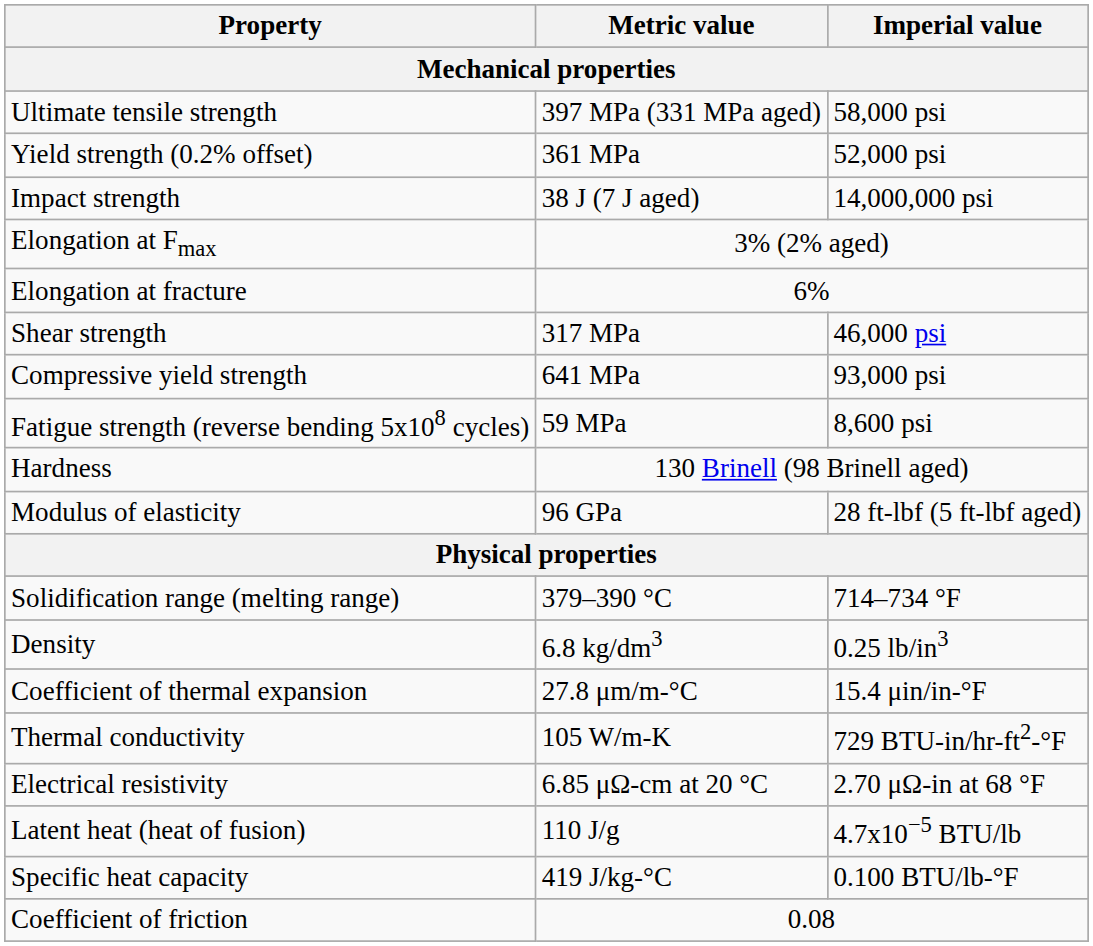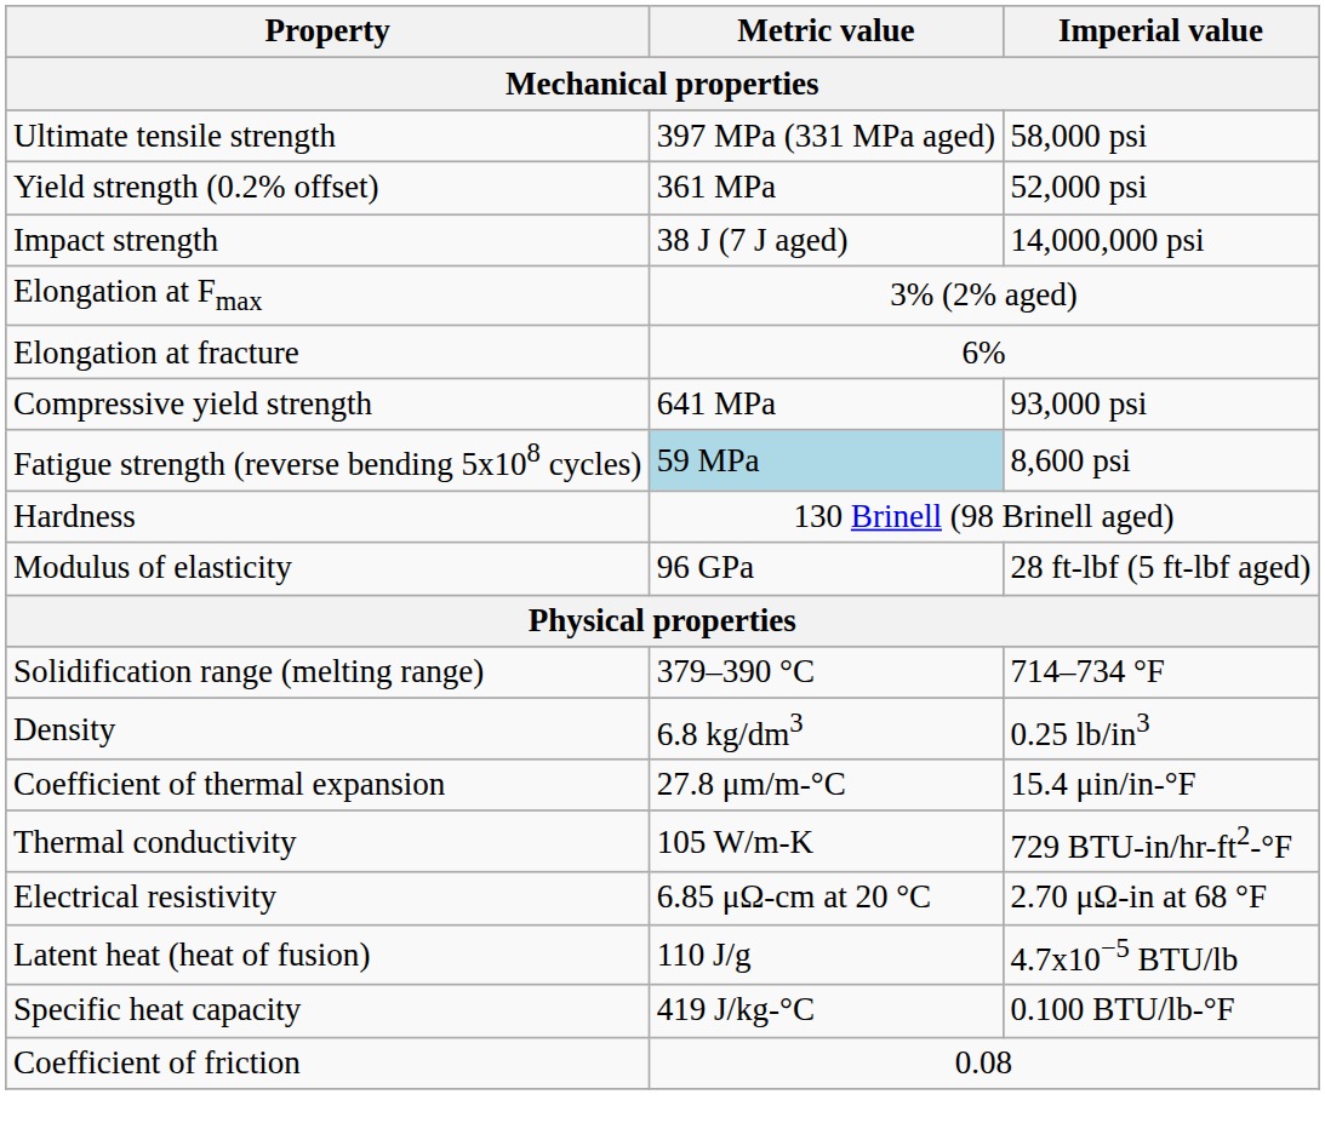 <table class="wikitable">
 <tr>
 <th>Property</th>
 <th>Metric value</th>
 <th>Imperial value</th>
 </tr>
 <tr>
 <th colspan=3>Mechanical properties</th>
 </tr>
 <tr>
 <td>Ultimate tensile strength</td>
 <td>397 MPa (331 MPa aged)</td>
 <td>58,000 psi</td>
 </tr>
 <tr>
 <td>Yield strength (0.2% offset)</td>
 <td>361 MPa</td>
 <td>52,000 psi</td>
 </tr>
 <tr>
 <td>Impact strength</td>
 <td>38 J (7 J aged)</td>
 <td>14,000,000 psi</td>
 </tr>
 <tr>
 <td>Elongation at F<sub>max</sub></td>
 <td colspan=2 align="center">3% (2% aged)</td>
 </tr>
 <tr>
 <td>Elongation at fracture</td>
 <td colspan=2 align="center">6%</td>
 </tr>
 <tr>
-<td>Shear strength</td>
-<td>317 MPa</td>
-<td>46,000 <a href='#'>psi</a></td>
-</tr>
-<tr>
 <td>Compressive yield strength</td>
 <td>641 MPa</td>
 <td>93,000 psi</td>
 </tr>
 <tr>
 <td>Fatigue strength (reverse bending 5x10<sup>8</sup> cycles)</td>
-<td>59 MPa</td>
+<td style="background: lightblue;">59 MPa</td>
 <td>8,600 psi</td>
 </tr>
 <tr>
 <td>Hardness</td>
 <td colspan=2 align="center">130 <a href='#'>Brinell</a> (98 Brinell aged)</td>
 </tr>
 <tr>
 <td>Modulus of elasticity</td>
 <td>96 GPa</td>
 <td>28 ft-lbf (5 ft-lbf aged)</td>
 </tr>
 <tr>
 <th colspan=3>Physical properties</th>
 </tr>
 <tr>
 <td>Solidification range (melting range)</td>
 <td>379–390 °C</td>
 <td>714–734 °F</td>
 </tr>
 <tr>
 <td>Density</td>
 <td>6.8 kg/dm<sup>3</sup></td>
 <td>0.25 lb/in<sup>3</sup></td>
 </tr>
 <tr>
 <td>Coefficient of thermal expansion</td>
 <td>27.8 μm/m-°C</td>
 <td>15.4 μin/in-°F</td>
 </tr>
 <tr>
 <td>Thermal conductivity</td>
 <td>105 W/m-K</td>
 <td>729 BTU-in/hr-ft<sup>2</sup>-°F</td>
 </tr>
 <tr>
 <td>Electrical resistivity</td>
 <td>6.85 μΩ-cm at 20 °C</td>
 <td>2.70 μΩ-in at 68 °F</td>
 </tr>
 <tr>
 <td>Latent heat (heat of fusion)</td>
 <td>110 J/g</td>
 <td>4.7x10<sup>−5</sup> BTU/lb</td>
 </tr>
 <tr>
 <td>Specific heat capacity</td>
 <td>419 J/kg-°C</td>
 <td>0.100 BTU/lb-°F</td>
 </tr>
 <tr>
 <td>Coefficient of friction</td>
 <td colspan=2 align="center">0.08</td>
 </tr>
 </table>
